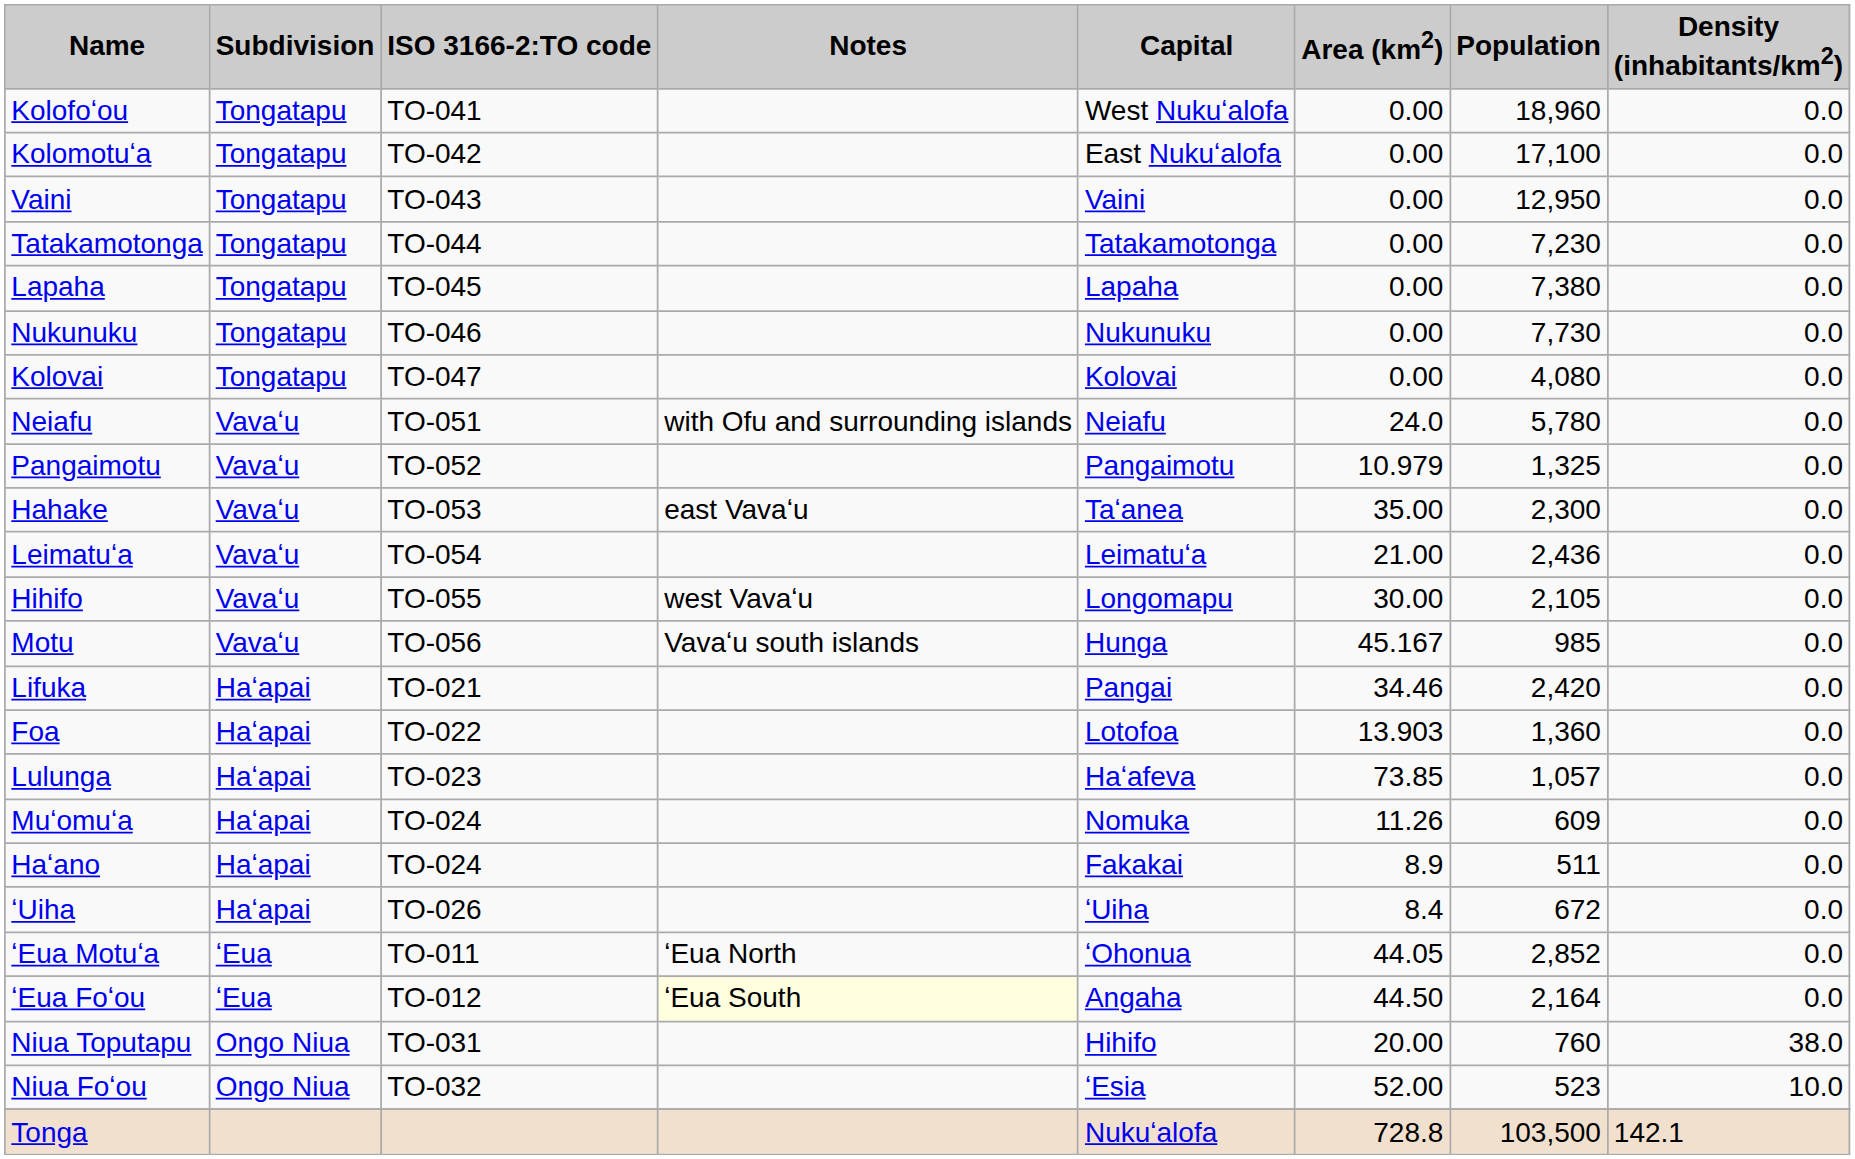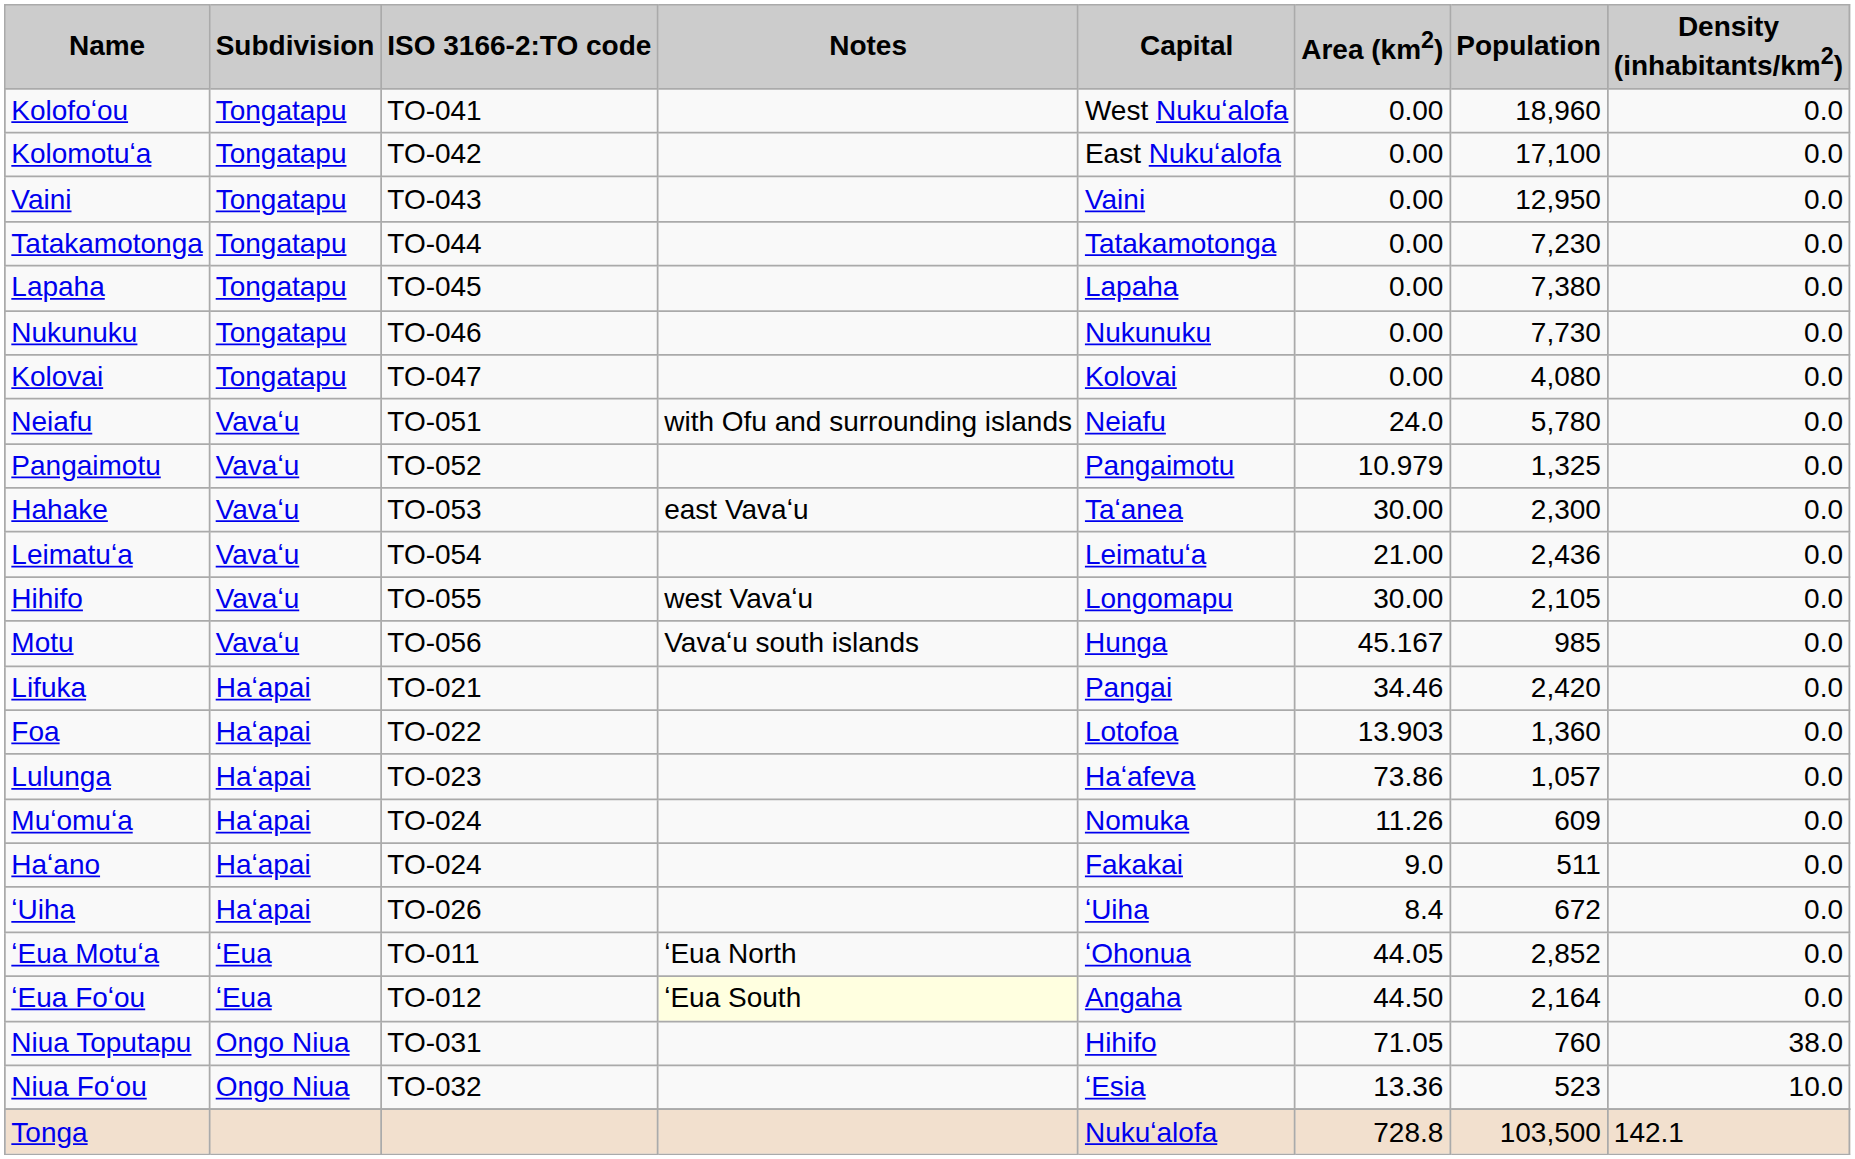 <table class="wikitable sortable">
 <tr>
 <th style="background: #CCC;">Name</th>
 <th style="background: #CCC;">Subdivision</th>
 <th style="background: #CCC;">ISO 3166-2:TO code</th>
 <th style="background: #CCC;">Notes</th>
 <th style="background: #CCC;">Capital</th>
 <th style="background: #CCC;">Area (km<sup>2</sup>)</th>
 <th style="background: #CCC;">Population</th>
 <th style="background: #CCC;">Density<br>(inhabitants/km<sup>2</sup>)</th>
 </tr>
 <tr>
 <td><a href='#'>Kolofoʻou</a></td>
 <td><a href='#'>Tongatapu</a></td>
 <td>TO-041</td>
 <td></td>
 <td>West <a href='#'>Nukuʻalofa</a></td>
 <td align="right">0.00</td>
 <td align="right">18,960</td>
 <td align="right">0.0</td>
 </tr>
 <tr>
 <td><a href='#'>Kolomotuʻa</a></td>
 <td><a href='#'>Tongatapu</a></td>
 <td>TO-042</td>
 <td></td>
 <td>East <a href='#'>Nukuʻalofa</a></td>
 <td align="right">0.00</td>
 <td align="right">17,100</td>
 <td align="right">0.0</td>
 </tr>
 <tr>
 <td><a href='#'>Vaini</a></td>
 <td><a href='#'>Tongatapu</a></td>
 <td>TO-043</td>
 <td></td>
 <td><a href='#'>Vaini</a></td>
 <td align="right">0.00</td>
 <td align="right">12,950</td>
 <td align="right">0.0</td>
 </tr>
 <tr>
 <td><a href='#'>Tatakamotonga</a></td>
 <td><a href='#'>Tongatapu</a></td>
 <td>TO-044</td>
 <td></td>
 <td><a href='#'>Tatakamotonga</a></td>
 <td align="right">0.00</td>
 <td align="right">7,230</td>
 <td align="right">0.0</td>
 </tr>
 <tr>
 <td><a href='#'>Lapaha</a></td>
 <td><a href='#'>Tongatapu</a></td>
 <td>TO-045</td>
 <td></td>
 <td><a href='#'>Lapaha</a></td>
 <td align="right">0.00</td>
 <td align="right">7,380</td>
 <td align="right">0.0</td>
 </tr>
 <tr>
 <td><a href='#'>Nukunuku</a></td>
 <td><a href='#'>Tongatapu</a></td>
 <td>TO-046</td>
 <td></td>
 <td><a href='#'>Nukunuku</a></td>
 <td align="right">0.00</td>
 <td align="right">7,730</td>
 <td align="right">0.0</td>
 </tr>
 <tr>
 <td><a href='#'>Kolovai</a></td>
 <td><a href='#'>Tongatapu</a></td>
 <td>TO-047</td>
 <td></td>
 <td><a href='#'>Kolovai</a></td>
 <td align="right">0.00</td>
 <td align="right">4,080</td>
 <td align="right">0.0</td>
 </tr>
 <tr>
 <td><a href='#'>Neiafu</a></td>
 <td><a href='#'>Vavaʻu</a></td>
 <td>TO-051</td>
 <td>with Ofu and surrounding islands</td>
 <td><a href='#'>Neiafu</a></td>
 <td align="right">24.0</td>
 <td align="right">5,780</td>
 <td align="right">0.0</td>
 </tr>
 <tr>
 <td><a href='#'>Pangaimotu</a></td>
 <td><a href='#'>Vavaʻu</a></td>
 <td>TO-052</td>
 <td></td>
 <td><a href='#'>Pangaimotu</a></td>
 <td align="right">10.979</td>
 <td align="right">1,325</td>
 <td align="right">0.0</td>
 </tr>
 <tr>
 <td><a href='#'>Hahake</a></td>
 <td><a href='#'>Vavaʻu</a></td>
 <td>TO-053</td>
 <td>east Vavaʻu</td>
 <td><a href='#'>Taʻanea</a></td>
-<td align="right">35.00</td>
+<td align="right">30.00</td>
 <td align="right">2,300</td>
 <td align="right">0.0</td>
 </tr>
 <tr>
 <td><a href='#'>Leimatuʻa</a></td>
 <td><a href='#'>Vavaʻu</a></td>
 <td>TO-054</td>
 <td></td>
 <td><a href='#'>Leimatuʻa</a></td>
 <td align="right">21.00</td>
 <td align="right">2,436</td>
 <td align="right">0.0</td>
 </tr>
 <tr>
 <td><a href='#'>Hihifo</a></td>
 <td><a href='#'>Vavaʻu</a></td>
 <td>TO-055</td>
 <td>west Vavaʻu</td>
 <td><a href='#'>Longomapu</a></td>
 <td align="right">30.00</td>
 <td align="right">2,105</td>
 <td align="right">0.0</td>
 </tr>
 <tr>
 <td><a href='#'>Motu</a></td>
 <td><a href='#'>Vavaʻu</a></td>
 <td>TO-056</td>
 <td>Vavaʻu south islands</td>
 <td><a href='#'>Hunga</a></td>
 <td align="right">45.167</td>
 <td align="right">985</td>
 <td align="right">0.0</td>
 </tr>
 <tr>
 <td><a href='#'>Lifuka</a></td>
 <td><a href='#'>Haʻapai</a></td>
 <td>TO-021</td>
 <td></td>
 <td><a href='#'>Pangai</a></td>
 <td align="right">34.46</td>
 <td align="right">2,420</td>
 <td align="right">0.0</td>
 </tr>
 <tr>
 <td><a href='#'>Foa</a></td>
 <td><a href='#'>Haʻapai</a></td>
 <td>TO-022</td>
 <td></td>
 <td><a href='#'>Lotofoa</a></td>
 <td align="right">13.903</td>
 <td align="right">1,360</td>
 <td align="right">0.0</td>
 </tr>
 <tr>
 <td><a href='#'>Lulunga</a></td>
 <td><a href='#'>Haʻapai</a></td>
 <td>TO-023</td>
 <td></td>
 <td><a href='#'>Haʻafeva</a></td>
-<td align="right">73.85</td>
+<td align="right">73.86</td>
 <td align="right">1,057</td>
 <td align="right">0.0</td>
 </tr>
 <tr>
 <td><a href='#'>Muʻomuʻa</a></td>
 <td><a href='#'>Haʻapai</a></td>
 <td>TO-024</td>
 <td></td>
 <td><a href='#'>Nomuka</a></td>
 <td align="right">11.26</td>
 <td align="right">609</td>
 <td align="right">0.0</td>
 </tr>
 <tr>
 <td><a href='#'>Haʻano</a></td>
 <td><a href='#'>Haʻapai</a></td>
 <td>TO-024</td>
 <td></td>
 <td><a href='#'>Fakakai</a></td>
-<td align="right">8.9</td>
+<td align="right">9.0</td>
 <td align="right">511</td>
 <td align="right">0.0</td>
 </tr>
 <tr>
 <td><a href='#'>ʻUiha</a></td>
 <td><a href='#'>Haʻapai</a></td>
 <td>TO-026</td>
 <td></td>
 <td><a href='#'>ʻUiha</a></td>
 <td align="right">8.4</td>
 <td align="right">672</td>
 <td align="right">0.0</td>
 </tr>
 <tr>
 <td><a href='#'>ʻEua Motuʻa</a></td>
 <td><a href='#'>ʻEua</a></td>
 <td>TO-011</td>
 <td>ʻEua North</td>
 <td><a href='#'>ʻOhonua</a></td>
 <td align="right">44.05</td>
 <td align="right">2,852</td>
 <td align="right">0.0</td>
 </tr>
 <tr>
 <td><a href='#'>ʻEua Foʻou</a></td>
 <td><a href='#'>ʻEua</a></td>
 <td>TO-012</td>
 <td style="background: lightyellow;">ʻEua South</td>
 <td><a href='#'>Angaha</a></td>
 <td align="right">44.50</td>
 <td align="right">2,164</td>
 <td align="right">0.0</td>
 </tr>
 <tr>
 <td><a href='#'>Niua Toputapu</a></td>
 <td><a href='#'>Ongo Niua</a></td>
 <td>TO-031</td>
 <td></td>
 <td><a href='#'>Hihifo</a></td>
-<td align="right">20.00</td>
+<td align="right">71.05</td>
 <td align="right">760</td>
 <td align="right">38.0</td>
 </tr>
 <tr>
 <td><a href='#'>Niua Foʻou</a></td>
 <td><a href='#'>Ongo Niua</a></td>
 <td>TO-032</td>
 <td></td>
 <td><a href='#'>ʻEsia</a></td>
-<td align="right">52.00</td>
+<td align="right">13.36</td>
 <td align="right">523</td>
 <td align="right">10.0</td>
 </tr>
 <tr>
 </tr>
 <tr style="background:#F2E0CE;" | class="sortbottom">
 <td><a href='#'>Tonga</a></td>
 <td></td>
 <td></td>
 <td></td>
 <td><a href='#'>Nukuʻalofa</a></td>
 <td align="right">728.8</td>
 <td align="right">103,500</td>
 <td>142.1</td>
 </tr>
 </table>
